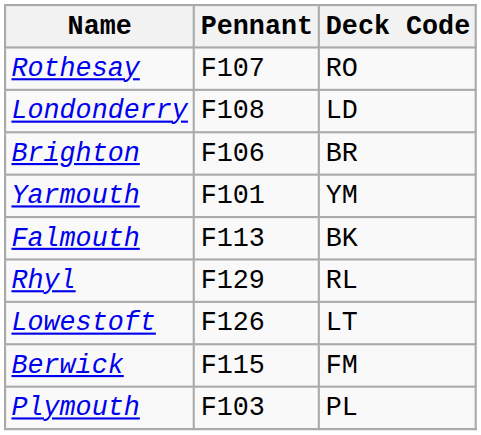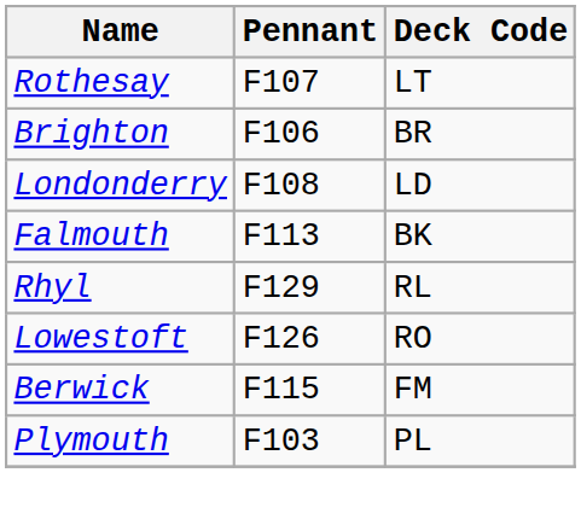 <table class="wikitable" style="font-size:97%;">
 <tr>
 <th>Name</th>
 <th>Pennant</th>
 <th>Deck Code</th>
 </tr>
 <tr>
 <td><a href='#'><em>Rothesay</em></a></td>
 <td>F107</td>
-<td>RO</td>
-</tr>
-<tr>
-<td><a href='#'><em>Londonderry</em></a></td>
-<td>F108</td>
-<td>LD</td>
+<td>LT</td>
 </tr>
 <tr>
 <td><a href='#'><em>Brighton</em></a></td>
 <td>F106</td>
 <td>BR</td>
 </tr>
 <tr>
-<td><a href='#'><em>Yarmouth</em></a></td>
-<td>F101</td>
-<td>YM</td>
+<td><a href='#'><em>Londonderry</em></a></td>
+<td>F108</td>
+<td>LD</td>
 </tr>
 <tr>
 <td><a href='#'><em>Falmouth</em></a></td>
 <td>F113</td>
 <td>BK</td>
 </tr>
 <tr>
 <td><a href='#'><em>Rhyl</em></a></td>
 <td>F129</td>
 <td>RL</td>
 </tr>
 <tr>
 <td><a href='#'><em>Lowestoft</em></a></td>
 <td>F126</td>
-<td>LT</td>
+<td>RO</td>
 </tr>
 <tr>
 <td><a href='#'><em>Berwick</em></a></td>
 <td>F115</td>
 <td>FM</td>
 </tr>
 <tr>
 <td><a href='#'><em>Plymouth</em></a></td>
 <td>F103</td>
 <td>PL</td>
 </tr>
 <tr>
 </tr>
 </table>
